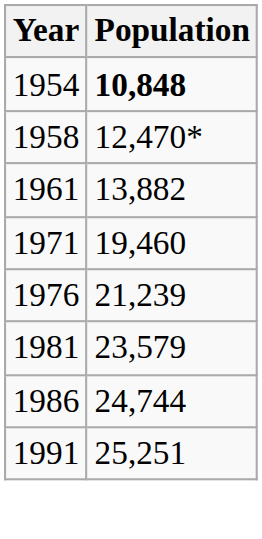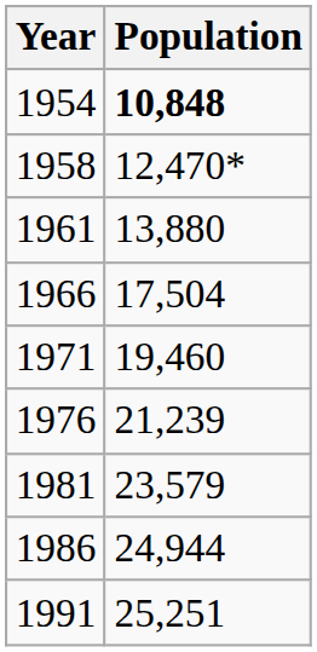 <table class="wikitable">
 <tr>
 <th>Year</th>
 <th>Population</th>
 </tr>
 <tr>
 <td>1954</td>
 <td><strong>10,848</strong></td>
 </tr>
 <tr>
 <td>1958</td>
 <td>12,470*</td>
 </tr>
 <tr>
 <td>1961</td>
-<td>13,882</td>
+<td>13,880</td>
+</tr>
+<tr>
+<td>1966</td>
+<td>17,504</td>
 </tr>
 <tr>
 <td>1971</td>
 <td>19,460</td>
 </tr>
 <tr>
 <td>1976</td>
 <td>21,239</td>
 </tr>
 <tr>
 <td>1981</td>
 <td>23,579</td>
 </tr>
 <tr>
 <td>1986</td>
-<td>24,744</td>
+<td>24,944</td>
 </tr>
 <tr>
 <td>1991</td>
 <td>25,251</td>
 </tr>
 </table>
